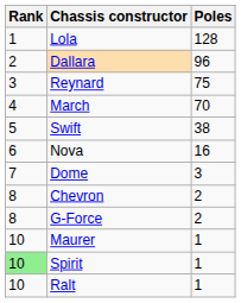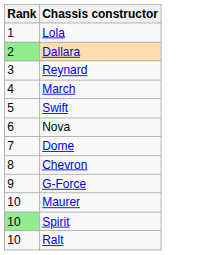 <table class="wikitable sortable mw-collapsible mw-collapsed" style="font-size:85%;">
 <tr>
 <th>Rank</th>
 <th>Chassis constructor</th>
-<th>Poles</th>
 </tr>
 <tr>
 <td>1</td>
 <td> <a href='#'>Lola</a></td>
-<td>128</td>
 </tr>
 <tr>
-<td>2</td>
+<td style="background: lightgreen;">2</td>
 <td style="background:NavajoWhite;"> <a href='#'>Dallara</a></td>
-<td>96</td>
 </tr>
 <tr>
 <td>3</td>
 <td> <a href='#'>Reynard</a></td>
-<td>75</td>
 </tr>
 <tr>
 <td>4</td>
 <td> <a href='#'>March</a></td>
-<td>70</td>
 </tr>
 <tr>
 <td>5</td>
 <td> <a href='#'>Swift</a></td>
-<td>38</td>
 </tr>
 <tr>
 <td>6</td>
 <td> Nova</td>
-<td>16</td>
 </tr>
 <tr>
 <td>7</td>
 <td> <a href='#'>Dome</a></td>
-<td>3</td>
 </tr>
 <tr>
 <td>8</td>
 <td> <a href='#'>Chevron</a></td>
-<td>2</td>
 </tr>
 <tr>
-<td>8</td>
+<td>9</td>
 <td> <a href='#'>G-Force</a></td>
-<td>2</td>
 </tr>
 <tr>
 <td>10</td>
 <td> <a href='#'>Maurer</a></td>
-<td>1</td>
 </tr>
 <tr>
 <td style="background: lightgreen;">10</td>
 <td> <a href='#'>Spirit</a></td>
-<td>1</td>
 </tr>
 <tr>
 <td>10</td>
 <td> <a href='#'>Ralt</a></td>
-<td>1</td>
 </tr>
 </table>
